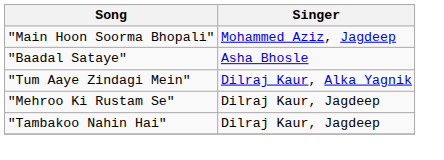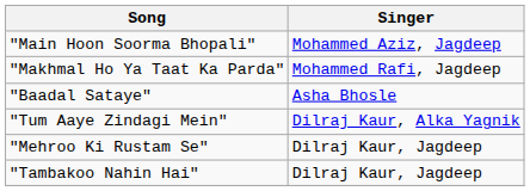 <table class="wikitable">
 <tr>
 <th>Song</th>
 <th>Singer</th>
 </tr>
 <tr>
 <td>"Main Hoon Soorma Bhopali"</td>
 <td><a href='#'>Mohammed Aziz</a>, <a href='#'>Jagdeep</a></td>
+</tr>
+<tr>
+<td>"Makhmal Ho Ya Taat Ka Parda"</td>
+<td><a href='#'>Mohammed Rafi</a>, Jagdeep</td>
 </tr>
 <tr>
 <td>"Baadal Sataye"</td>
 <td><a href='#'>Asha Bhosle</a></td>
 </tr>
 <tr>
 <td>"Tum Aaye Zindagi Mein"</td>
 <td><a href='#'>Dilraj Kaur</a>, <a href='#'>Alka Yagnik</a></td>
 </tr>
 <tr>
 <td>"Mehroo Ki Rustam Se"</td>
 <td>Dilraj Kaur, Jagdeep</td>
 </tr>
 <tr>
 <td>"Tambakoo Nahin Hai"</td>
 <td>Dilraj Kaur, Jagdeep</td>
 </tr>
 <tr>
 </tr>
 </table>
